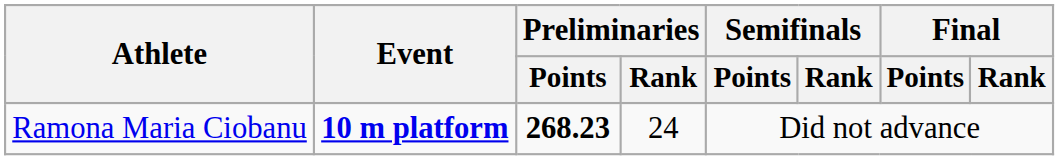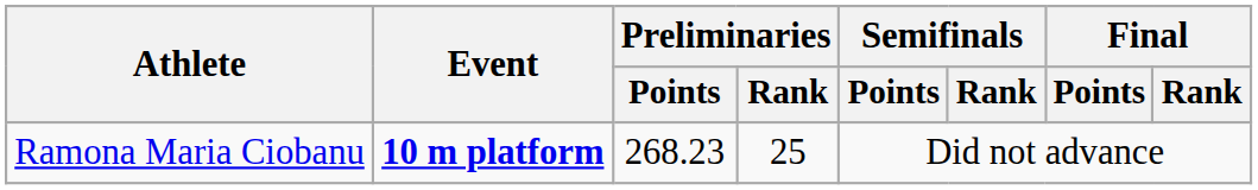 <table class=wikitable style="font-size:90%">
 <tr>
 <th rowspan="2">Athlete</th>
 <th rowspan="2">Event</th>
 <th colspan="2">Preliminaries</th>
 <th colspan="2">Semifinals</th>
 <th colspan="2">Final</th>
 </tr>
 <tr style="font-size:95%">
 <th>Points</th>
 <th>Rank</th>
 <th>Points</th>
 <th>Rank</th>
 <th>Points</th>
 <th>Rank</th>
 </tr>
 <tr align=center>
 <td align=left><a href='#'>Ramona Maria Ciobanu</a></td>
 <td align=left><strong><a href='#'>10 m platform</a></strong></td>
-<td><strong>268.23</strong></td>
-<td>24</td>
+<td>268.23</td>
+<td>25</td>
 <td colspan=4>Did not advance</td>
 </tr>
 </table>
